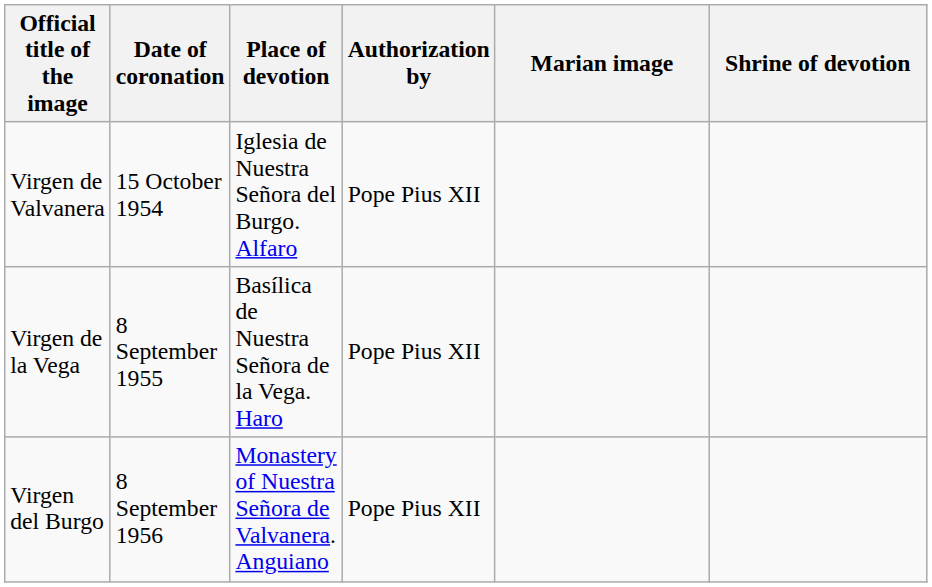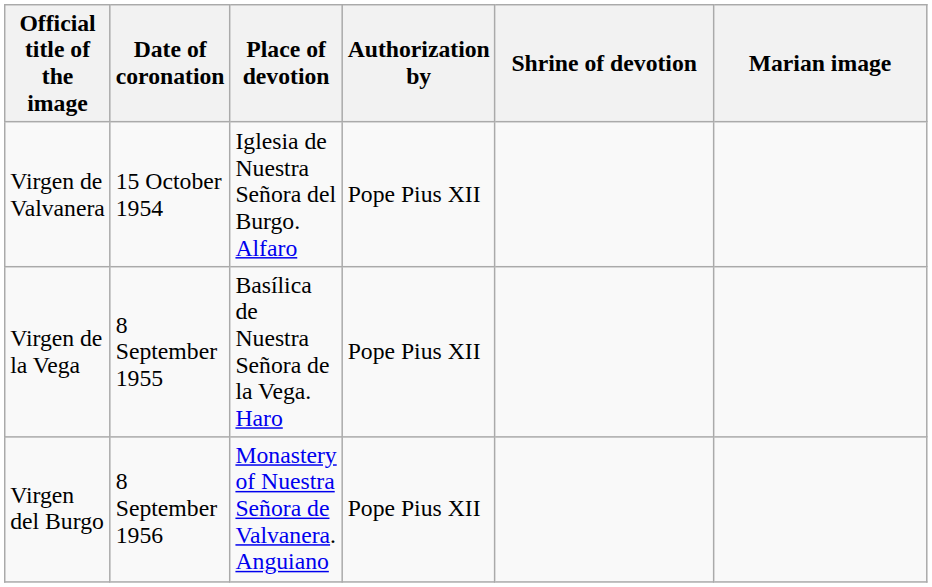 <table class="wikitable sortable" width="100%">
 <tr>
 <th>Official title of the image</th>
 <th data-sort-type="date">Date of coronation</th>
 <th>Place of devotion</th>
 <th>Authorization by</th>
+<th width=200px class=unsortable>Shrine of devotion</th>
 <th width=200px class=unsortable>Marian image</th>
-<th width=200px class=unsortable>Shrine of devotion</th>
 </tr>
 <tr>
 <td>Virgen de Valvanera</td>
 <td>15 October 1954</td>
 <td>Iglesia de Nuestra Señora del Burgo.<br><a href='#'>Alfaro</a></td>
 <td>Pope Pius XII</td>
 <td></td>
 <td></td>
 </tr>
 <tr>
 <td>Virgen de la Vega</td>
 <td>8 September 1955</td>
 <td>Basílica de Nuestra Señora de la Vega.<br><a href='#'>Haro</a></td>
 <td>Pope Pius XII</td>
 <td></td>
 <td></td>
 </tr>
 <tr>
 <td>Virgen del Burgo</td>
 <td>8 September 1956</td>
 <td><a href='#'>Monastery of Nuestra Señora de Valvanera</a>.<br><a href='#'>Anguiano</a></td>
 <td>Pope Pius XII</td>
 <td></td>
 <td></td>
 </tr>
 </table>
